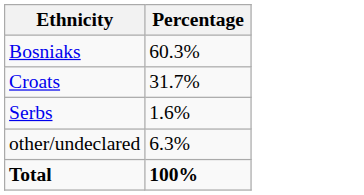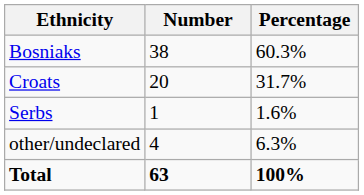 <table class="wikitable">
 <tr>
 <th width="100px">Ethnicity</th>
+<th width="80px">Number</th>
 <th width="80px">Percentage</th>
 </tr>
 <tr>
 <td><a href='#'>Bosniaks</a></td>
+<td>38</td>
 <td>60.3%</td>
 </tr>
 <tr>
 <td><a href='#'>Croats</a></td>
+<td>20</td>
 <td>31.7%</td>
 </tr>
 <tr>
 <td><a href='#'>Serbs</a></td>
+<td>1</td>
 <td>1.6%</td>
 </tr>
 <tr>
 <td>other/undeclared</td>
+<td>4</td>
 <td>6.3%</td>
 </tr>
 <tr>
 <td><strong>Total</strong></td>
+<td><strong>63</strong></td>
 <td><strong>100%</strong></td>
 </tr>
 </table>
